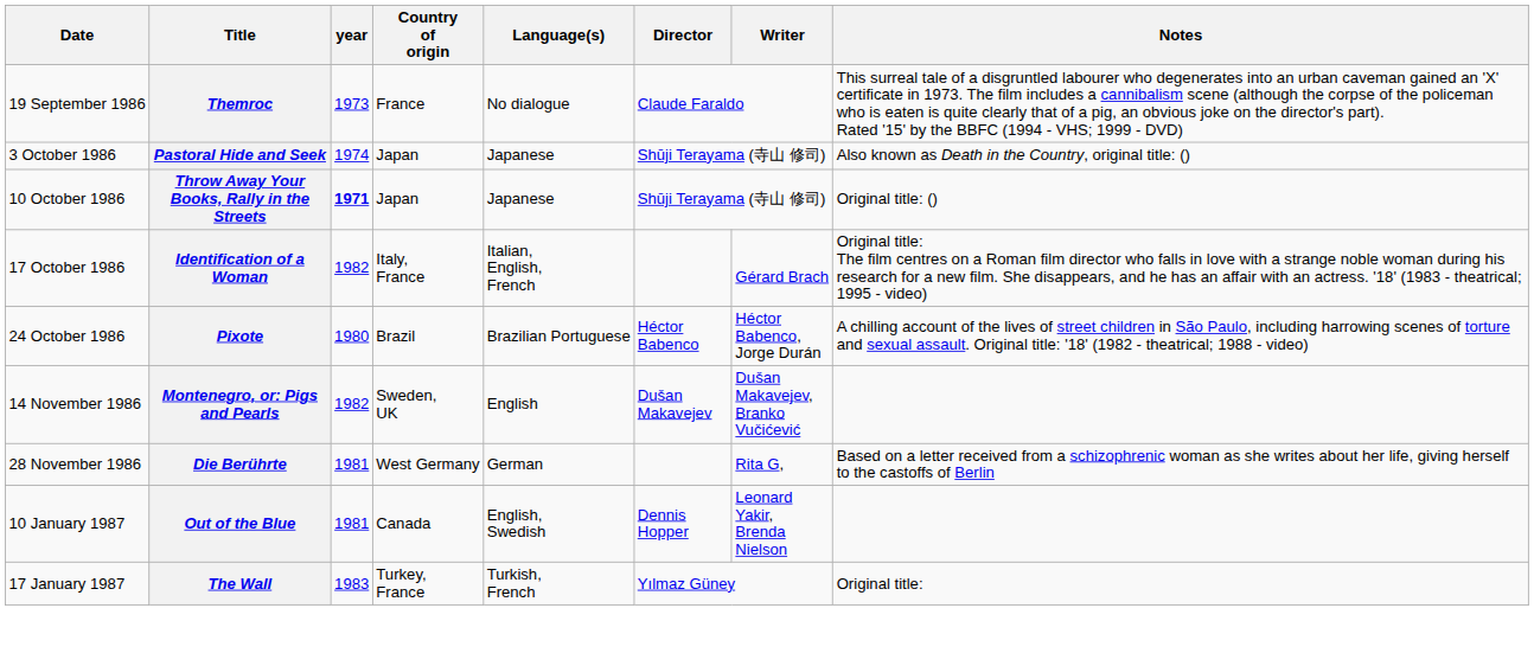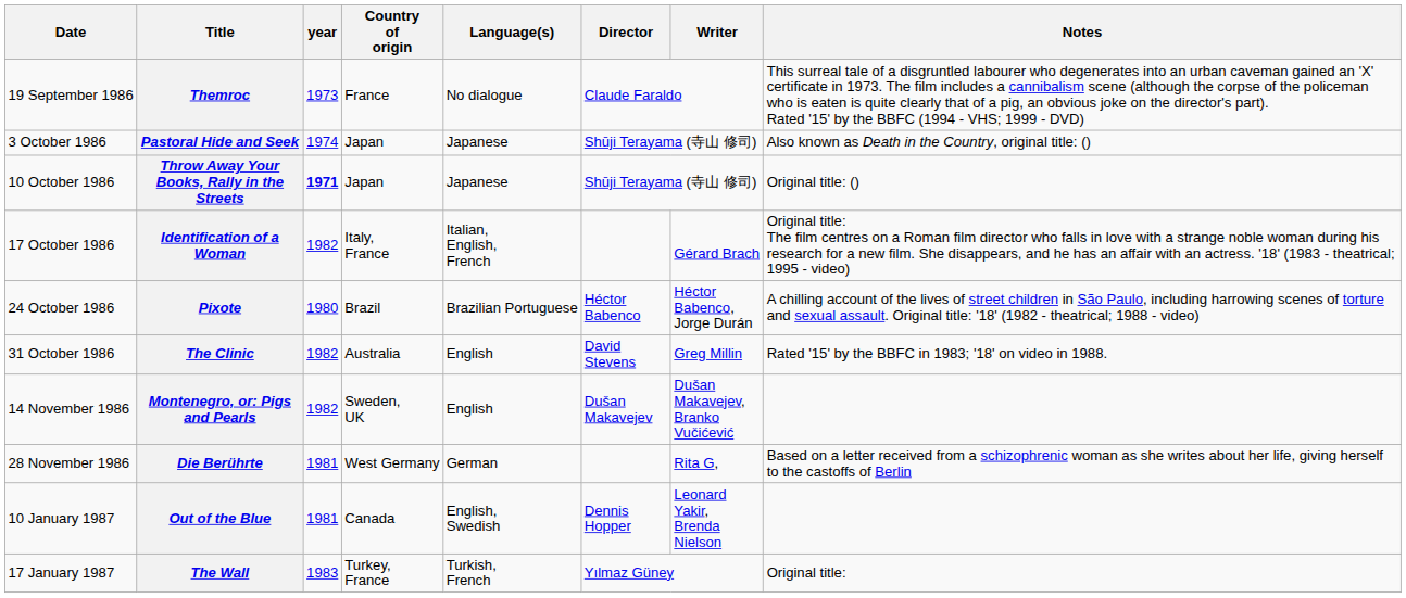 <table class="wikitable plainrowheaders">
 <tr>
 <th scope="col">Date</th>
 <th scope="col">Title</th>
 <th scope="col">year</th>
 <th scope="col">Country<br>of<br>origin</th>
 <th scope="col">Language(s)</th>
 <th scope="col">Director</th>
 <th scope="col">Writer</th>
 <th scope="col">Notes</th>
 </tr>
 <tr>
 <td style="white-space: nowrap;">19 September 1986</td>
 <th scope="row"><em><a href='#'>Themroc</a></em></th>
 <td><a href='#'>1973</a></td>
 <td style="white-space: nowrap;">France</td>
 <td style="white-space: nowrap;">No dialogue</td>
 <td colspan="2"><a href='#'>Claude Faraldo</a></td>
 <td>This surreal tale of a disgruntled labourer who degenerates into an urban caveman gained an 'X' certificate in 1973. The film includes a <a href='#'>cannibalism</a> scene (although the corpse of the policeman who is eaten is quite clearly that of a pig, an obvious joke on the director's part).<br>Rated '15' by the BBFC (1994 - VHS; 1999 - DVD)</td>
 </tr>
 <tr>
 <td style="white-space: nowrap;">3 October 1986</td>
 <th scope="row"><em><a href='#'>Pastoral Hide and Seek</a></em></th>
 <td><a href='#'>1974</a></td>
 <td style="white-space: nowrap;">Japan</td>
 <td style="white-space: nowrap;">Japanese</td>
 <td colspan="2"><a href='#'>Shūji Terayama</a> (寺山 修司)</td>
 <td>Also known as <em>Death in the Country</em>, original title:  ()</td>
 </tr>
 <tr>
 <td style="white-space: nowrap;">10 October 1986</td>
 <th scope="row"><em><a href='#'>Throw Away Your Books, Rally in the Streets</a></em></th>
 <td><strong><a href='#'>1971</a></strong></td>
 <td style="white-space: nowrap;">Japan</td>
 <td style="white-space: nowrap;">Japanese</td>
 <td colspan="2"><a href='#'>Shūji Terayama</a> (寺山 修司)</td>
 <td>Original title:  ()</td>
 </tr>
 <tr>
 <td style="white-space: nowrap;">17 October 1986</td>
 <th scope="row"><em><a href='#'>Identification of a Woman</a></em></th>
 <td><a href='#'>1982</a></td>
 <td style="white-space: nowrap;">Italy,<br>France</td>
 <td style="white-space: nowrap;">Italian,<br>English,<br>French</td>
 <td></td>
 <td><br><a href='#'>Gérard Brach</a></td>
 <td>Original title: <br>The film centres on a Roman film director who falls in love with a strange noble woman during his research for a new film. She disappears, and he has an affair with an actress. '18' (1983 - theatrical; 1995 - video)</td>
 </tr>
 <tr>
 <td style="white-space: nowrap;">24 October 1986</td>
 <th scope="row"><em><a href='#'>Pixote</a></em></th>
 <td><a href='#'>1980</a></td>
 <td style="white-space: nowrap;">Brazil</td>
 <td style="white-space: nowrap;">Brazilian Portuguese</td>
 <td><a href='#'>Héctor Babenco</a></td>
 <td><a href='#'>Héctor Babenco</a>,<br>Jorge Durán</td>
 <td>A chilling account of the lives of <a href='#'>street children</a> in <a href='#'>São Paulo</a>, including harrowing scenes of <a href='#'>torture</a> and <a href='#'>sexual assault</a>. Original title:  '18' (1982 - theatrical; 1988 - video)</td>
 </tr>
 <tr>
+<td style="white-space: nowrap;">31 October 1986</td>
+<th scope="row"><em><a href='#'>The Clinic</a></em></th>
+<td><a href='#'>1982</a></td>
+<td style="white-space: nowrap;">Australia</td>
+<td style="white-space: nowrap;">English</td>
+<td><a href='#'>David Stevens</a></td>
+<td><a href='#'>Greg Millin</a></td>
+<td>Rated '15' by the BBFC in 1983; '18' on video in 1988.</td>
+</tr>
+<tr>
 <td style="white-space: nowrap;">14 November  1986</td>
 <th scope="row"><em><a href='#'>Montenegro, or: Pigs and Pearls</a></em></th>
 <td><a href='#'>1982</a></td>
 <td style="white-space: nowrap;">Sweden,<br>UK</td>
 <td style="white-space: nowrap;">English</td>
 <td><a href='#'>Dušan Makavejev</a></td>
 <td><a href='#'>Dušan Makavejev</a>,<br><a href='#'>Branko Vučićević</a></td>
 <td></td>
 </tr>
 <tr>
 <td style="white-space: nowrap;">28 November 1986</td>
 <th scope="row"><em><a href='#'>Die Berührte</a></em></th>
 <td><a href='#'>1981</a></td>
 <td style="white-space: nowrap;">West Germany</td>
 <td style="white-space: nowrap;">German</td>
 <td></td>
 <td><a href='#'>Rita G</a>,<br></td>
 <td>Based on a letter received from a <a href='#'>schizophrenic</a> woman as she writes about her life, giving herself to the castoffs of <a href='#'>Berlin</a></td>
 </tr>
 <tr>
 <td style="white-space: nowrap;">10 January 1987</td>
 <th scope="row"><em><a href='#'>Out of the Blue</a></em></th>
 <td><a href='#'>1981</a></td>
 <td style="white-space: nowrap;">Canada</td>
 <td style="white-space: nowrap;">English,<br>Swedish</td>
 <td><a href='#'>Dennis Hopper</a></td>
 <td><a href='#'>Leonard Yakir</a>,<br><a href='#'>Brenda Nielson</a></td>
 <td></td>
 </tr>
 <tr>
 <td style="white-space: nowrap;">17 January 1987</td>
 <th scope="row"><em><a href='#'>The Wall</a></em></th>
 <td><a href='#'>1983</a></td>
 <td style="white-space: nowrap;">Turkey,<br>France</td>
 <td style="white-space: nowrap;">Turkish,<br>French</td>
 <td colspan="2"><a href='#'>Yılmaz Güney</a></td>
 <td>Original title: </td>
 </tr>
 </table>
